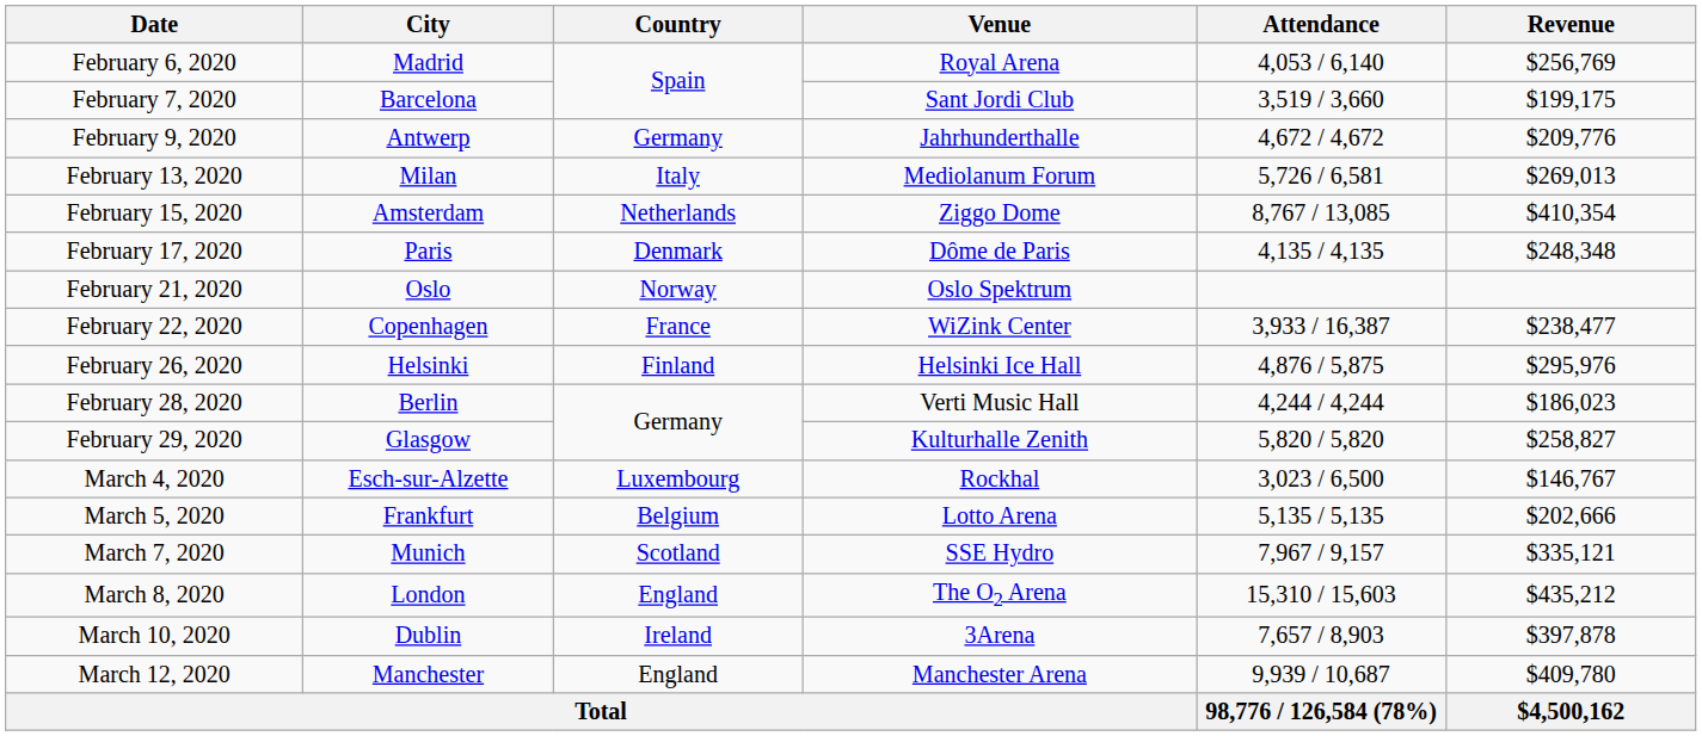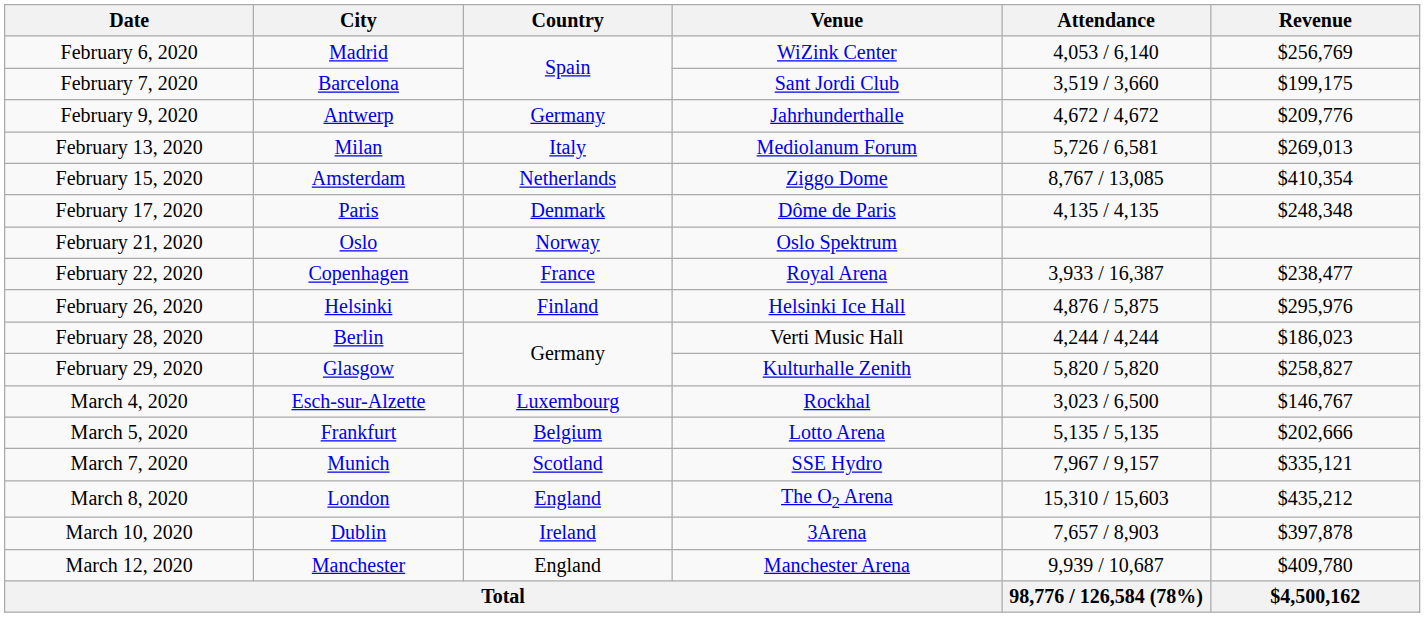 <table class="wikitable plainrowheaders" style="text-align:center;">
 <tr>
 <th scope="col" style="width:12em;">Date</th>
 <th scope="col" style="width:10em;">City</th>
 <th scope="col" style="width:10em;">Country</th>
 <th scope="col" style="width:16em;">Venue</th>
 <th scope="col" style="width:10em;">Attendance</th>
 <th scope="col" style="width:10em;">Revenue</th>
 </tr>
 <tr>
 <td>February 6, 2020</td>
 <td><a href='#'>Madrid</a></td>
 <td rowspan="2"><a href='#'>Spain</a></td>
-<td><a href='#'>Royal Arena</a></td>
+<td><a href='#'>WiZink Center</a></td>
 <td>4,053 / 6,140</td>
 <td>$256,769</td>
 </tr>
 <tr>
 <td>February 7, 2020</td>
 <td><a href='#'>Barcelona</a></td>
 <td><a href='#'>Sant Jordi Club</a></td>
 <td>3,519 / 3,660</td>
 <td>$199,175</td>
 </tr>
 <tr>
 <td>February 9, 2020</td>
 <td><a href='#'>Antwerp</a></td>
 <td><a href='#'>Germany</a></td>
 <td><a href='#'>Jahrhunderthalle</a></td>
 <td>4,672 / 4,672</td>
 <td>$209,776</td>
 </tr>
 <tr>
 <td>February 13, 2020</td>
 <td><a href='#'>Milan</a></td>
 <td><a href='#'>Italy</a></td>
 <td><a href='#'>Mediolanum Forum</a></td>
 <td>5,726 / 6,581</td>
 <td>$269,013</td>
 </tr>
 <tr>
 <td>February 15, 2020</td>
 <td><a href='#'>Amsterdam</a></td>
 <td><a href='#'>Netherlands</a></td>
 <td><a href='#'>Ziggo Dome</a></td>
 <td>8,767 / 13,085</td>
 <td>$410,354</td>
 </tr>
 <tr>
 <td>February 17, 2020</td>
 <td><a href='#'>Paris</a></td>
 <td><a href='#'>Denmark</a></td>
 <td><a href='#'>Dôme de Paris</a></td>
 <td>4,135 / 4,135</td>
 <td>$248,348</td>
 </tr>
 <tr>
 <td>February 21, 2020</td>
 <td><a href='#'>Oslo</a></td>
 <td><a href='#'>Norway</a></td>
 <td><a href='#'>Oslo Spektrum</a></td>
 <td></td>
 <td></td>
 </tr>
 <tr>
 <td>February 22, 2020</td>
 <td><a href='#'>Copenhagen</a></td>
 <td><a href='#'>France</a></td>
-<td><a href='#'>WiZink Center</a></td>
+<td><a href='#'>Royal Arena</a></td>
 <td>3,933 / 16,387</td>
 <td>$238,477</td>
 </tr>
 <tr>
 <td>February 26, 2020</td>
 <td><a href='#'>Helsinki</a></td>
 <td><a href='#'>Finland</a></td>
 <td><a href='#'>Helsinki Ice Hall</a></td>
 <td>4,876 / 5,875</td>
 <td>$295,976</td>
 </tr>
 <tr>
 <td>February 28, 2020</td>
 <td><a href='#'>Berlin</a></td>
 <td rowspan="2">Germany</td>
 <td>Verti Music Hall</td>
 <td>4,244 / 4,244</td>
 <td>$186,023</td>
 </tr>
 <tr>
 <td>February 29, 2020</td>
 <td><a href='#'>Glasgow</a></td>
 <td><a href='#'>Kulturhalle Zenith</a></td>
 <td>5,820 / 5,820</td>
 <td>$258,827</td>
 </tr>
 <tr>
 <td>March 4, 2020</td>
 <td><a href='#'>Esch-sur-Alzette</a></td>
 <td><a href='#'>Luxembourg</a></td>
 <td><a href='#'>Rockhal</a></td>
 <td>3,023 / 6,500</td>
 <td>$146,767</td>
 </tr>
 <tr>
 <td>March 5, 2020</td>
 <td><a href='#'>Frankfurt</a></td>
 <td><a href='#'>Belgium</a></td>
 <td><a href='#'>Lotto Arena</a></td>
 <td>5,135 / 5,135</td>
 <td>$202,666</td>
 </tr>
 <tr>
 <td>March 7, 2020</td>
 <td><a href='#'>Munich</a></td>
 <td><a href='#'>Scotland</a></td>
 <td><a href='#'>SSE Hydro</a></td>
 <td>7,967 / 9,157</td>
 <td>$335,121</td>
 </tr>
 <tr>
 <td>March 8, 2020</td>
 <td><a href='#'>London</a></td>
 <td><a href='#'>England</a></td>
 <td><a href='#'>The O<sub>2</sub> Arena</a></td>
 <td>15,310 / 15,603</td>
 <td>$435,212</td>
 </tr>
 <tr>
 <td>March 10, 2020</td>
 <td><a href='#'>Dublin</a></td>
 <td><a href='#'>Ireland</a></td>
 <td><a href='#'>3Arena</a></td>
 <td>7,657 / 8,903</td>
 <td>$397,878</td>
 </tr>
 <tr>
 <td>March 12, 2020</td>
 <td><a href='#'>Manchester</a></td>
 <td>England</td>
 <td><a href='#'>Manchester Arena</a></td>
 <td>9,939 / 10,687</td>
 <td>$409,780</td>
 </tr>
 <tr>
 <th colspan="4">Total</th>
 <th>98,776 / 126,584 (78%)</th>
 <th>$4,500,162</th>
 </tr>
 </table>
